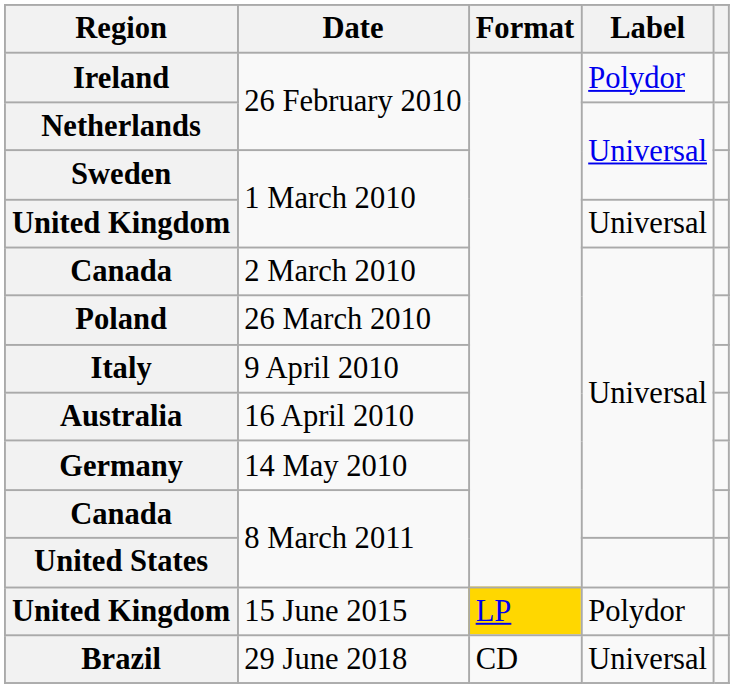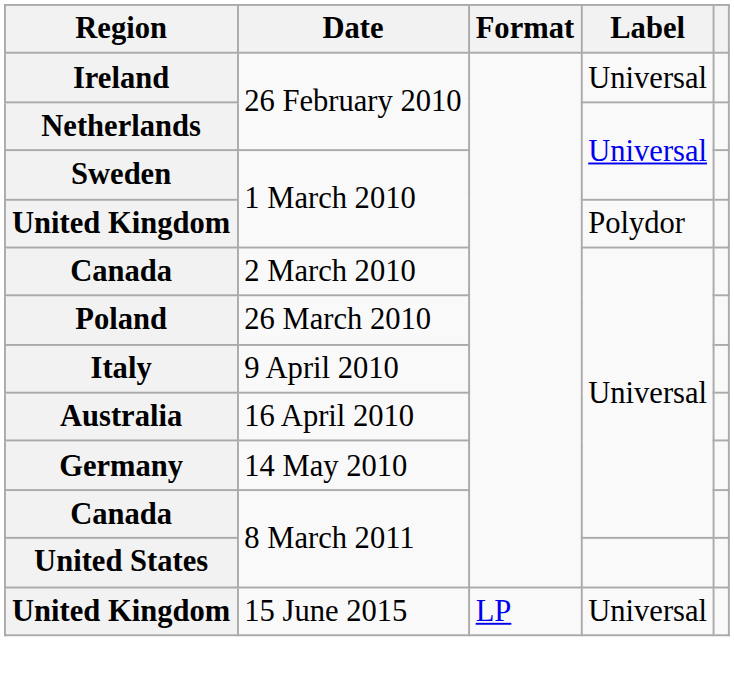 <table class="wikitable plainrowheaders">
 <tr>
 <th scope="col">Region</th>
 <th scope="col">Date</th>
 <th scope="col">Format</th>
 <th scope="col">Label</th>
 <th scope="col"></th>
 </tr>
 <tr>
 <th scope="row">Ireland</th>
 <td rowspan="2">26 February 2010</td>
 <td rowspan="11"></td>
-<td><a href='#'>Polydor</a></td>
+<td>Universal</td>
 <td align="center"></td>
 </tr>
 <tr>
 <th scope="row">Netherlands</th>
 <td rowspan="2"><a href='#'>Universal</a></td>
 <td align="center"></td>
 </tr>
 <tr>
 <th scope="row">Sweden</th>
 <td rowspan="2">1 March 2010</td>
 <td align="center"></td>
 </tr>
 <tr>
 <th scope="row">United Kingdom</th>
-<td>Universal</td>
+<td>Polydor</td>
 <td align="center"></td>
 </tr>
 <tr>
 <th scope="row">Canada</th>
 <td>2 March 2010</td>
 <td rowspan="6">Universal</td>
 <td align="center"></td>
 </tr>
 <tr>
 <th scope="row">Poland</th>
 <td>26 March 2010</td>
 <td align="center"></td>
 </tr>
 <tr>
 <th scope="row">Italy</th>
 <td>9 April 2010</td>
 <td align="center"></td>
 </tr>
 <tr>
 <th scope="row">Australia</th>
 <td>16 April 2010</td>
 <td align="center"></td>
 </tr>
 <tr>
 <th scope="row">Germany</th>
 <td>14 May 2010</td>
 <td align="center"></td>
 </tr>
 <tr>
 <th scope="row">Canada </th>
 <td rowspan="2">8 March 2011</td>
 <td align="center"></td>
 </tr>
 <tr>
 <th scope="row">United States</th>
 <td></td>
 <td align="center"></td>
 </tr>
 <tr>
 <th scope="row">United Kingdom</th>
 <td>15 June 2015</td>
-<td style="background: gold;"><a href='#'>LP</a></td>
-<td>Polydor</td>
-<td align="center"></td>
-</tr>
-<tr>
-<th scope="row">Brazil</th>
-<td>29 June 2018</td>
-<td>CD</td>
+<td><a href='#'>LP</a></td>
 <td>Universal</td>
 <td align="center"></td>
 </tr>
 </table>
